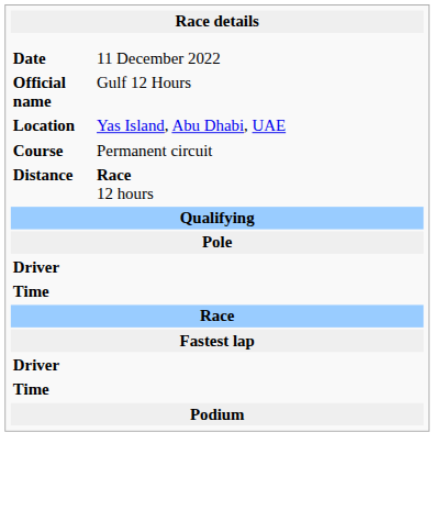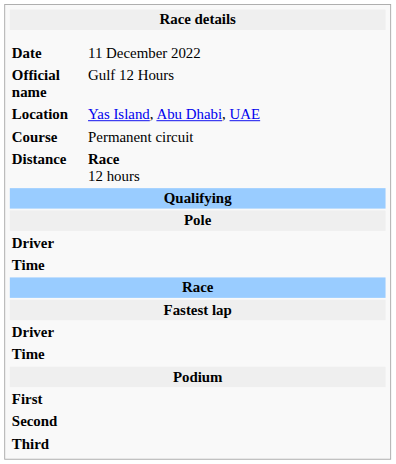 <table class="infobox" align="right" cellpadding="2" style="float:right; width: 26em; ">
 <tr>
 <th colspan="3" bgcolor="#efefef">Race details</th>
 </tr>
 <tr>
 <td colspan="3" style="text-align:center;"></td>
 </tr>
 <tr>
 <td colspan="3" style="text-align:center;"></td>
 </tr>
 <tr>
 <td style="width: 20%;"><strong>Date</strong></td>
 <td>11 December 2022</td>
 </tr>
 <tr>
 <td><strong>Official name</strong></td>
 <td colspan=2>Gulf 12 Hours</td>
 </tr>
 <tr>
 <td><strong>Location</strong></td>
 <td colspan=2><a href='#'>Yas Island</a>, <a href='#'>Abu Dhabi</a>, <a href='#'>UAE</a></td>
 </tr>
 <tr>
 <td><strong>Course</strong></td>
 <td colspan=2>Permanent circuit<br></td>
 </tr>
 <tr>
 <td><strong>Distance</strong></td>
 <td colspan=2><strong>Race</strong><br>12 hours</td>
 </tr>
 <tr>
 <td colspan=3 style="text-align:center; background-color:#99ccff"><strong>Qualifying</strong></td>
 </tr>
 <tr>
 <th colspan=3 bgcolor="#efefef">Pole</th>
 </tr>
 <tr>
 <td><strong>Driver</strong></td>
 <td></td>
 <td></td>
 </tr>
 <tr>
 <td><strong>Time</strong></td>
 <td colspan=2></td>
 </tr>
 <tr>
 <td colspan=3 style="text-align:center; background-color:#99ccff"><strong>Race</strong></td>
 </tr>
 <tr>
 <th colspan=3 bgcolor="#efefef">Fastest lap</th>
 </tr>
 <tr>
 <td><strong>Driver</strong></td>
 <td></td>
 <td></td>
 </tr>
 <tr>
 <td><strong>Time</strong></td>
 <td colspan=2></td>
 </tr>
 <tr>
 <th colspan=3 bgcolor="#efefef">Podium</th>
 </tr>
+<tr>
+<td><strong>First</strong></td>
+<td></td>
+<td></td>
+</tr>
+<tr>
+<td><strong>Second</strong></td>
+<td></td>
+<td></td>
+</tr>
+<tr>
+<td><strong>Third</strong></td>
+<td></td>
+<td></td>
+</tr>
 </table>
